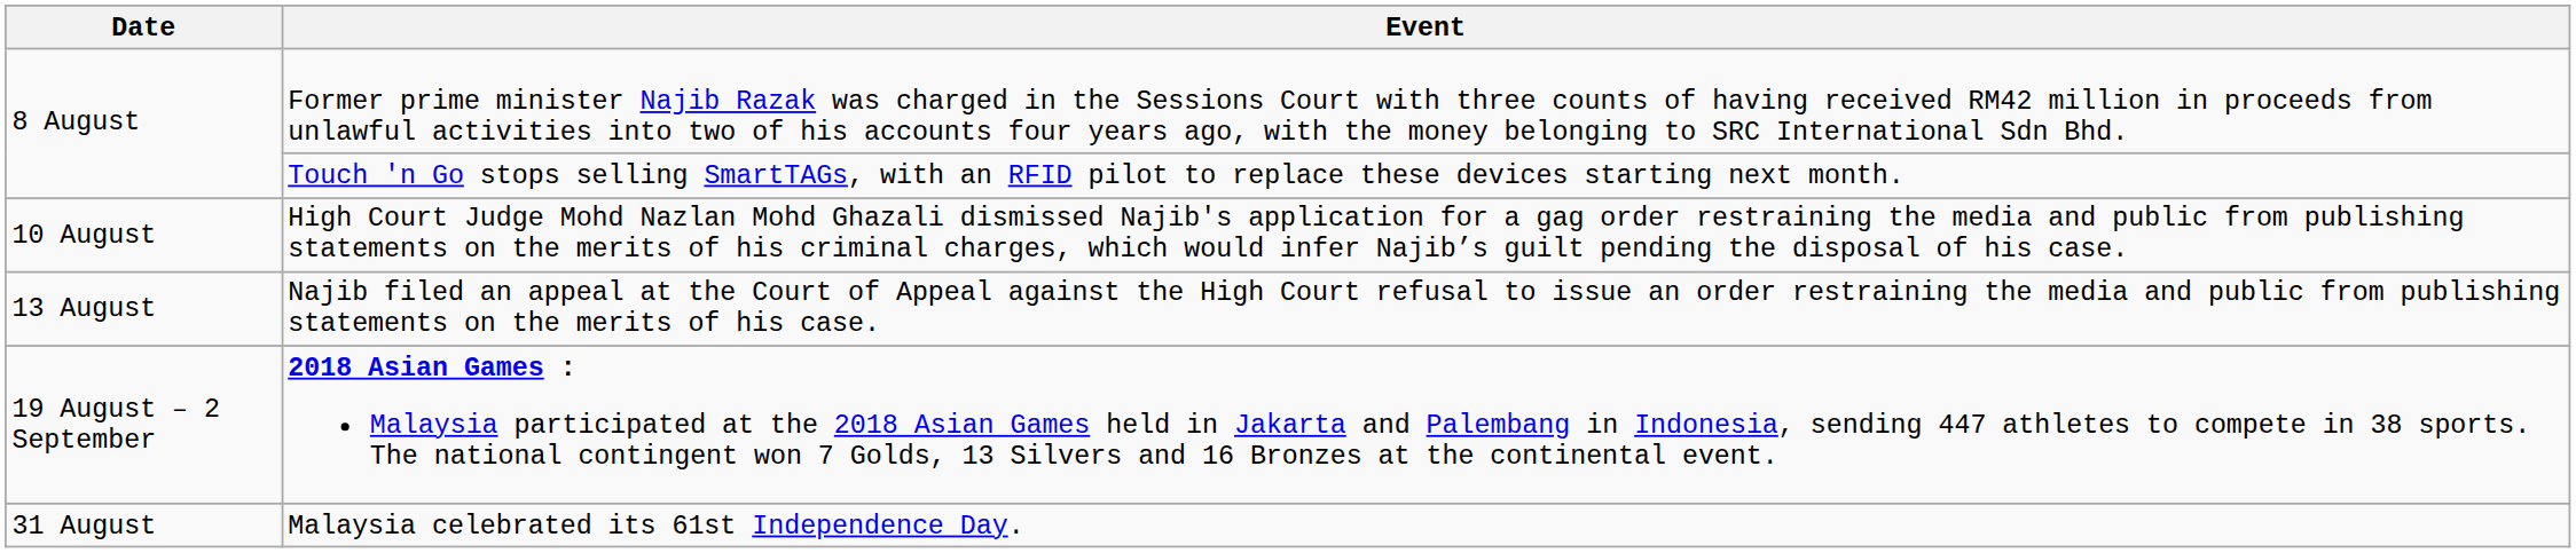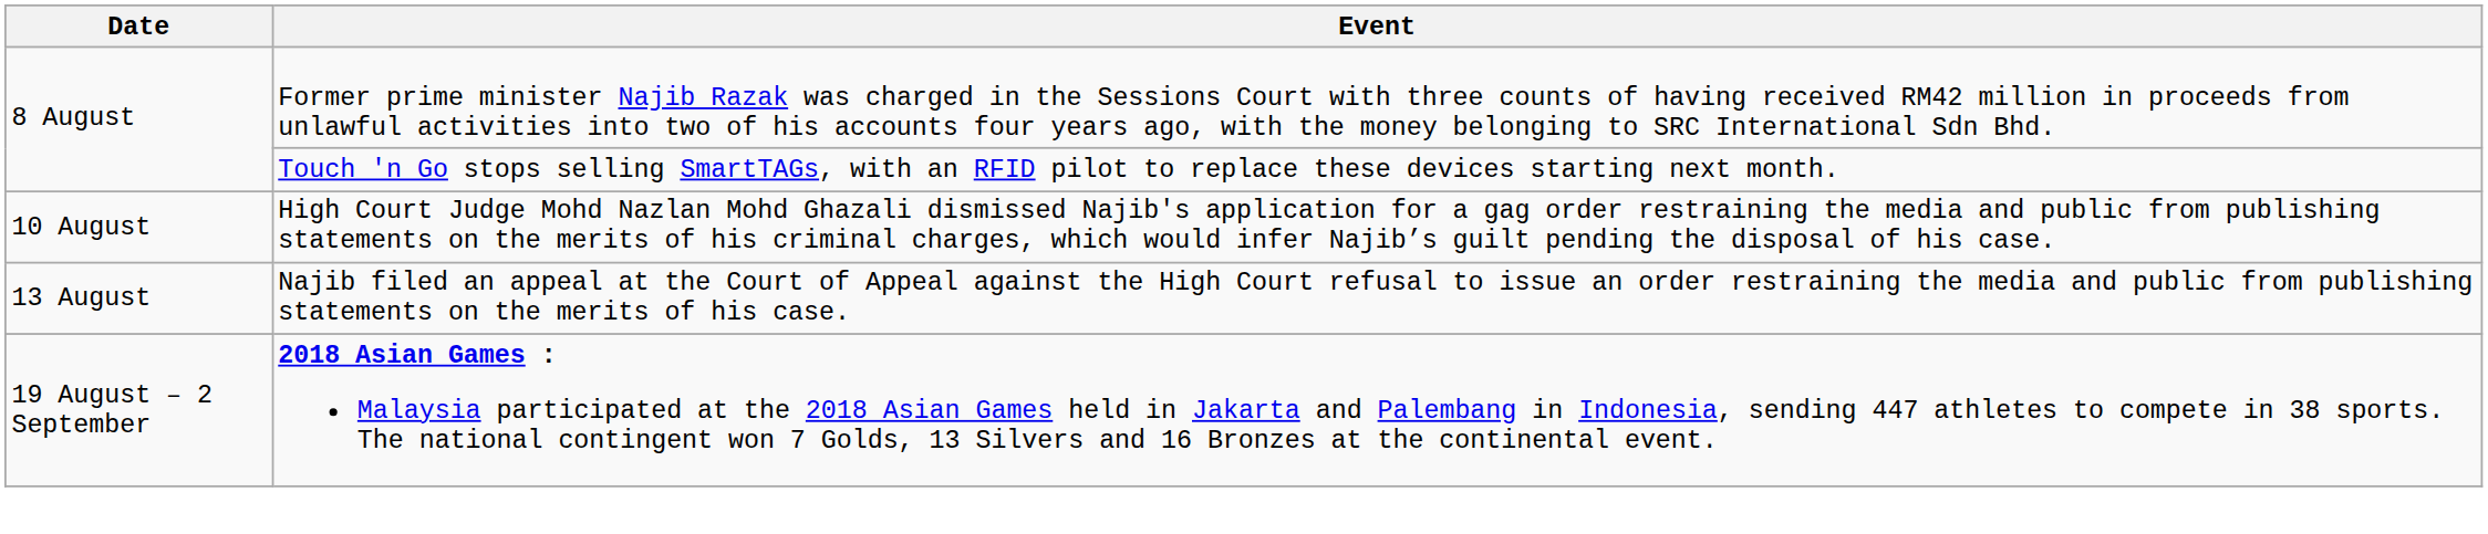 <table class="wikitable">
 <tr>
 <th>Date</th>
 <th>Event</th>
 </tr>
 <tr>
 <td rowspan="2">8 August</td>
 <td><br>Former prime minister <a href='#'>Najib Razak</a> was charged in the Sessions Court with three counts of having received RM42 million in proceeds from unlawful activities into two of his accounts four years ago, with the money belonging to SRC International Sdn Bhd.</td>
 </tr>
 <tr>
 <td><a href='#'>Touch 'n Go</a> stops selling <a href='#'>SmartTAGs</a>, with an <a href='#'>RFID</a> pilot to replace these devices starting next month.</td>
 </tr>
 <tr>
 <td>10 August</td>
 <td>High Court Judge Mohd Nazlan Mohd Ghazali dismissed Najib's application for a gag order restraining the media and public from publishing statements on the merits of his criminal charges, which would infer Najib’s guilt pending the disposal of his case.</td>
 </tr>
 <tr>
 <td>13 August</td>
 <td>Najib filed an appeal at the Court of Appeal against the High Court refusal to issue an order restraining the media and public from publishing statements on the merits of his case.</td>
 </tr>
 <tr>
 <td>19 August – 2 September</td>
 <td><strong><a href='#'>2018 Asian Games</a> :</strong><br><ul><li><a href='#'>Malaysia</a> participated at the <a href='#'>2018 Asian Games</a> held in <a href='#'>Jakarta</a> and <a href='#'>Palembang</a> in <a href='#'>Indonesia</a>, sending 447 athletes to compete in 38 sports. The national contingent won 7 Golds, 13 Silvers and 16 Bronzes at the continental event.</li></ul></td>
 </tr>
-<tr>
-<td>31 August</td>
-<td>Malaysia celebrated its 61st <a href='#'>Independence Day</a>.</td>
-</tr>
 </table>
